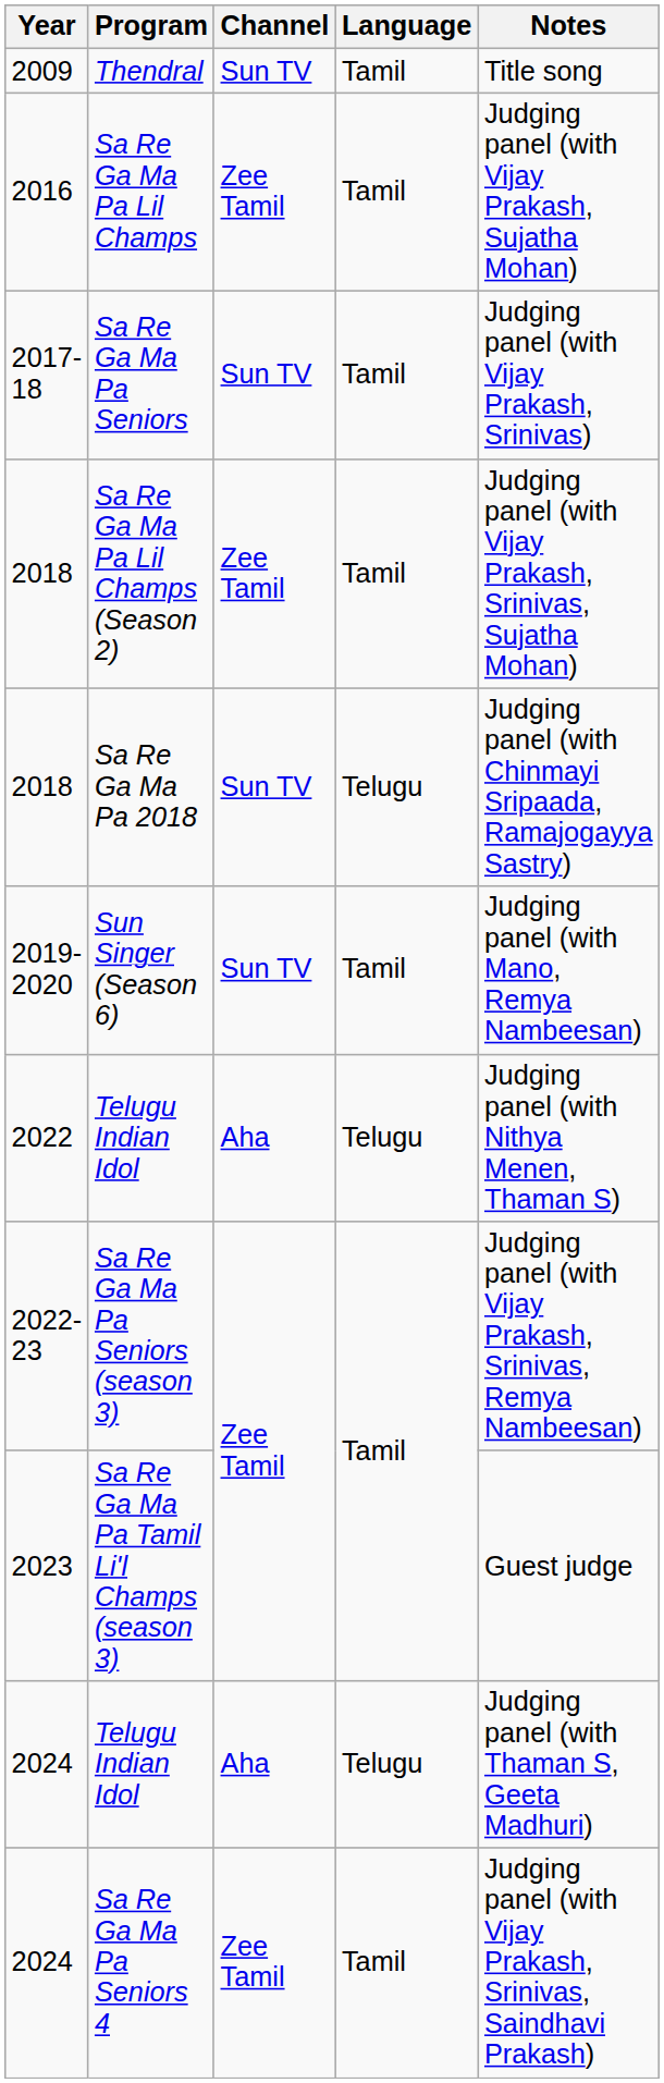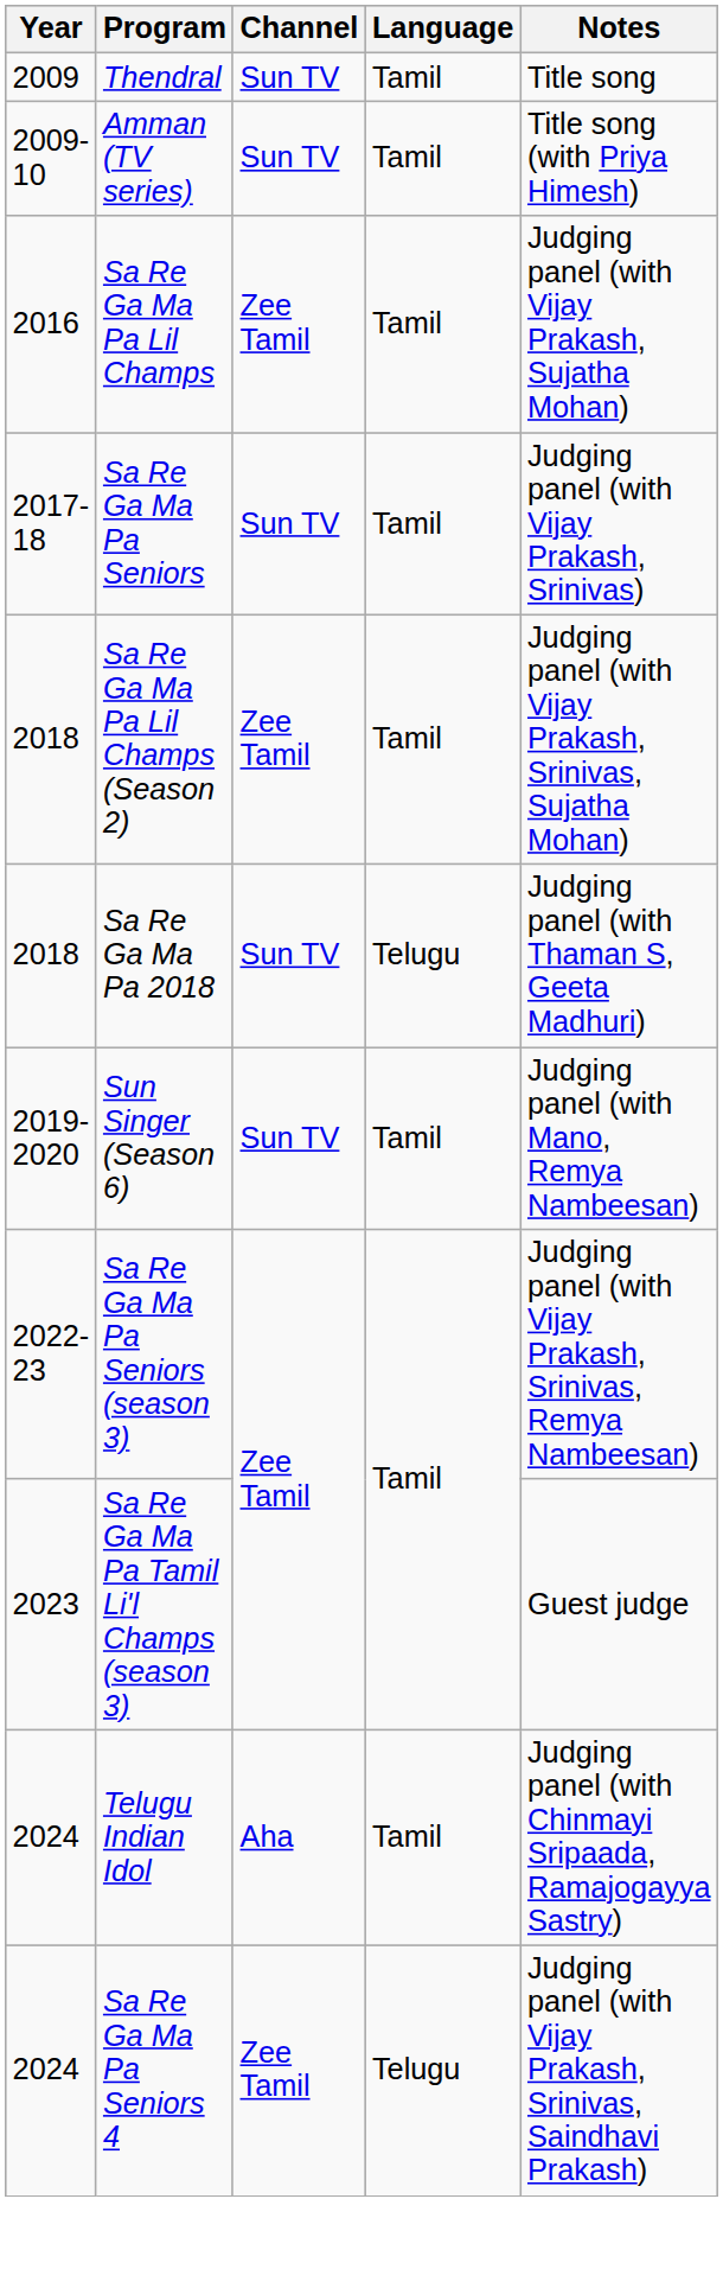 <table class="wikitable sortable" style="width:60%;">
 <tr>
 <th><strong>Year</strong></th>
 <th>Program</th>
 <th>Channel</th>
 <th>Language</th>
 <th>Notes</th>
 </tr>
 <tr>
 <td>2009</td>
 <td><em><a href='#'>Thendral</a></em></td>
 <td><a href='#'>Sun TV</a></td>
 <td>Tamil</td>
 <td>Title song</td>
+</tr>
+<tr>
+<td>2009-10</td>
+<td><em><a href='#'>Amman (TV series)</a></em></td>
+<td><a href='#'>Sun TV</a></td>
+<td>Tamil</td>
+<td>Title song (with <a href='#'>Priya Himesh</a>)</td>
 </tr>
 <tr>
 <td>2016</td>
 <td><em><a href='#'>Sa Re Ga Ma Pa Lil Champs</a></em></td>
 <td><a href='#'>Zee Tamil</a></td>
 <td>Tamil</td>
 <td>Judging panel (with <a href='#'>Vijay Prakash</a>, <a href='#'>Sujatha Mohan</a>)</td>
 </tr>
 <tr>
 <td>2017-18</td>
 <td><em><a href='#'>Sa Re Ga Ma Pa Seniors</a></em></td>
 <td><a href='#'>Sun TV</a></td>
 <td>Tamil</td>
 <td>Judging panel (with <a href='#'>Vijay Prakash</a>, <a href='#'>Srinivas</a>)</td>
 </tr>
 <tr>
 <td>2018</td>
 <td><em><a href='#'>Sa Re Ga Ma Pa Lil Champs</a> (Season 2)</em></td>
 <td><a href='#'>Zee Tamil</a></td>
 <td>Tamil</td>
 <td>Judging panel (with <a href='#'>Vijay Prakash</a>, <a href='#'>Srinivas</a>, <a href='#'>Sujatha Mohan</a>)</td>
 </tr>
 <tr>
 <td>2018</td>
 <td><em>Sa Re Ga Ma Pa 2018</em></td>
 <td><a href='#'>Sun TV</a></td>
 <td>Telugu</td>
-<td>Judging panel (with <a href='#'>Chinmayi Sripaada</a>, <a href='#'>Ramajogayya Sastry</a>)</td>
+<td>Judging panel (with <a href='#'>Thaman S</a>, <a href='#'>Geeta Madhuri</a>)</td>
 </tr>
 <tr>
 <td>2019-2020</td>
 <td><em><a href='#'>Sun Singer</a> (Season 6)</em></td>
 <td><a href='#'>Sun TV</a></td>
 <td>Tamil</td>
 <td>Judging panel (with <a href='#'>Mano</a>, <a href='#'>Remya Nambeesan</a>)</td>
-</tr>
-<tr>
-<td>2022</td>
-<td><em><a href='#'>Telugu Indian Idol</a></em></td>
-<td><a href='#'>Aha</a></td>
-<td>Telugu</td>
-<td>Judging panel (with <a href='#'>Nithya Menen</a>, <a href='#'>Thaman S</a>)</td>
 </tr>
 <tr>
 <td>2022-23</td>
 <td><em><a href='#'>Sa Re Ga Ma Pa Seniors (season 3)</a></em></td>
 <td rowspan="2"><a href='#'>Zee Tamil</a></td>
 <td rowspan="2">Tamil</td>
 <td>Judging panel (with <a href='#'>Vijay Prakash</a>, <a href='#'>Srinivas</a>, <a href='#'>Remya Nambeesan</a>)</td>
 </tr>
 <tr>
 <td>2023</td>
 <td><em><a href='#'>Sa Re Ga Ma Pa Tamil Li'l Champs (season 3)</a></em></td>
 <td>Guest judge</td>
 </tr>
 <tr>
 <td>2024</td>
 <td><em><a href='#'>Telugu Indian Idol</a></em></td>
 <td><a href='#'>Aha</a></td>
-<td>Telugu</td>
-<td>Judging panel (with <a href='#'>Thaman S</a>, <a href='#'>Geeta Madhuri</a>)</td>
+<td>Tamil</td>
+<td>Judging panel (with <a href='#'>Chinmayi Sripaada</a>, <a href='#'>Ramajogayya Sastry</a>)</td>
 </tr>
 <tr>
 <td>2024</td>
 <td><a href='#'><em>Sa Re Ga Ma Pa Seniors 4</em></a></td>
 <td><a href='#'>Zee Tamil</a></td>
-<td>Tamil</td>
+<td>Telugu</td>
 <td>Judging panel (with <a href='#'>Vijay Prakash</a>, <a href='#'>Srinivas</a>, <a href='#'>Saindhavi Prakash</a>)</td>
 </tr>
 </table>
